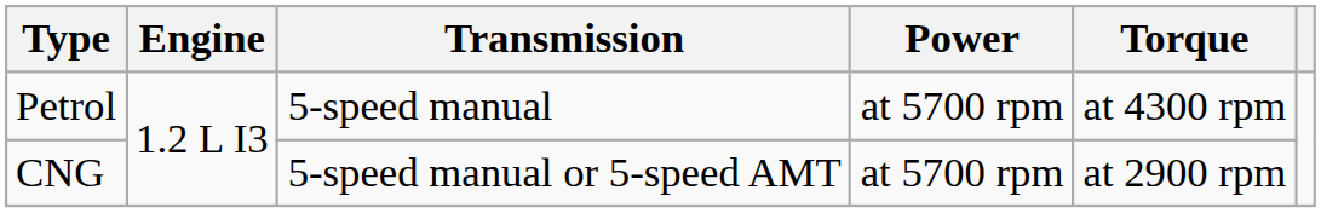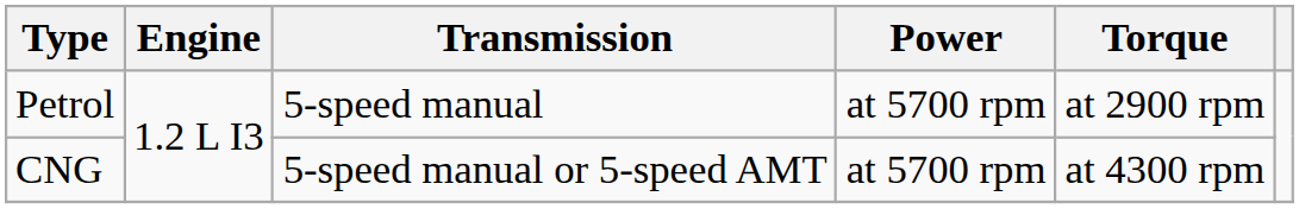 <table class="wikitable">
 <tr>
 <th>Type</th>
 <th>Engine</th>
 <th>Transmission</th>
 <th>Power</th>
 <th>Torque</th>
 <th></th>
 </tr>
 <tr>
 <td>Petrol</td>
 <td rowspan=2>1.2 L I3</td>
 <td>5-speed manual</td>
 <td> at 5700 rpm</td>
-<td> at 4300 rpm</td>
+<td> at 2900 rpm</td>
 <td rowspan=2></td>
 </tr>
 <tr>
 <td>CNG</td>
 <td>5-speed manual or 5-speed AMT</td>
 <td> at 5700 rpm</td>
-<td> at 2900 rpm</td>
+<td> at 4300 rpm</td>
 </tr>
 <tr>
 </tr>
 </table>
